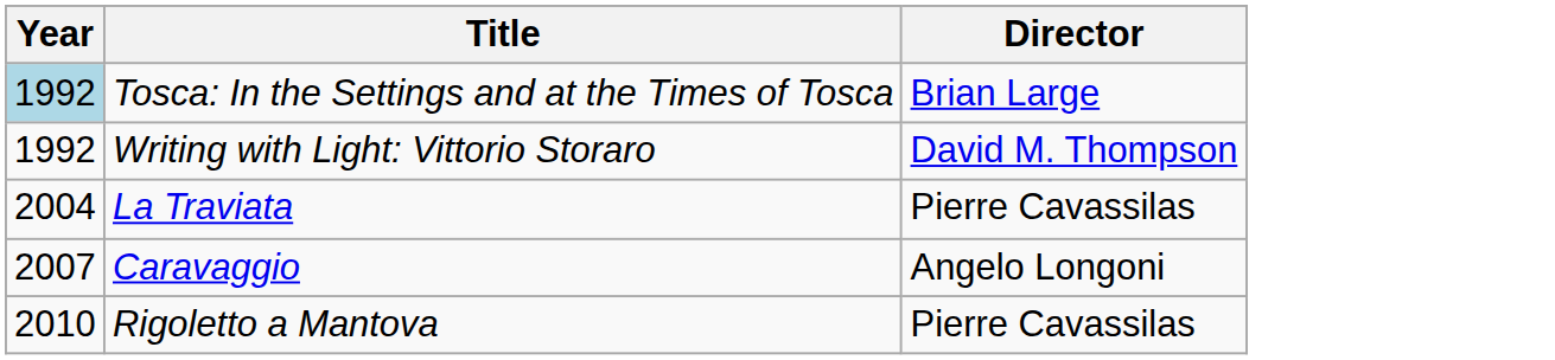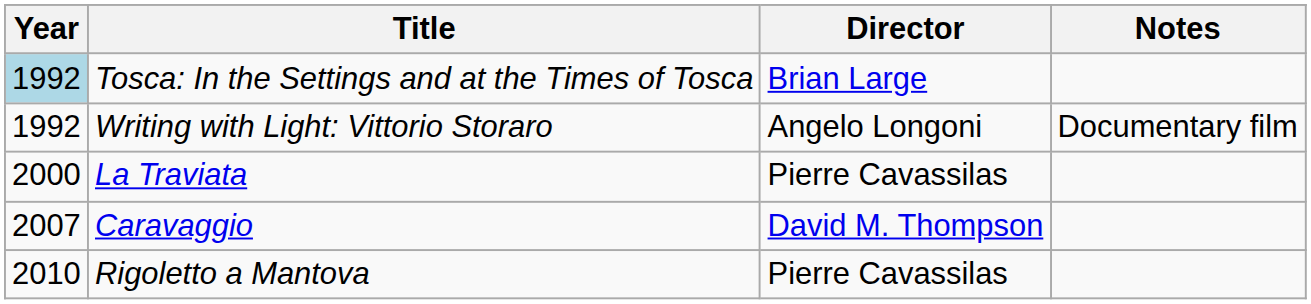 <table class="wikitable">
 <tr>
 <th>Year</th>
 <th>Title</th>
 <th>Director</th>
+<th>Notes</th>
 </tr>
 <tr>
 <td style="background: lightblue;">1992</td>
 <td><em>Tosca: In the Settings and at the Times of Tosca</em></td>
 <td><a href='#'>Brian Large</a></td>
+<td></td>
 </tr>
 <tr>
 <td>1992</td>
 <td><em>Writing with Light: Vittorio Storaro</em></td>
-<td><a href='#'>David M. Thompson</a></td>
+<td>Angelo Longoni</td>
+<td>Documentary film</td>
 </tr>
 <tr>
-<td>2004</td>
+<td>2000</td>
 <td><em><a href='#'>La Traviata</a></em></td>
 <td>Pierre Cavassilas</td>
+<td></td>
 </tr>
 <tr>
 <td>2007</td>
 <td><em><a href='#'>Caravaggio</a></em></td>
-<td>Angelo Longoni</td>
+<td><a href='#'>David M. Thompson</a></td>
+<td></td>
 </tr>
 <tr>
 <td>2010</td>
 <td><em>Rigoletto a Mantova</em></td>
 <td>Pierre Cavassilas</td>
+<td></td>
 </tr>
 </table>
